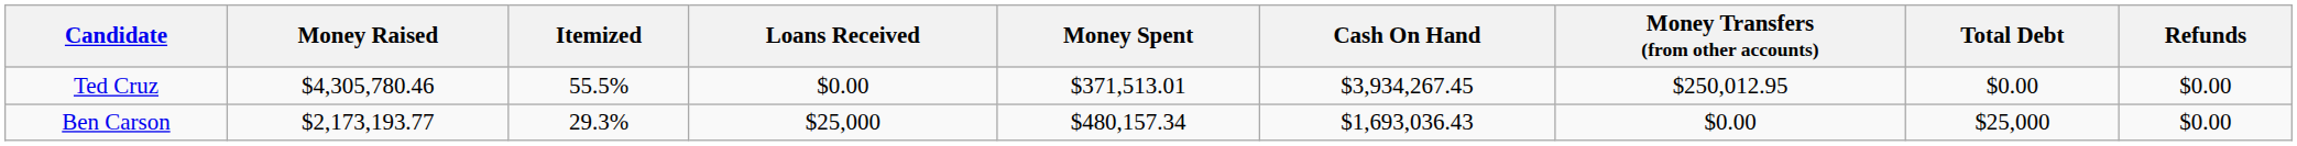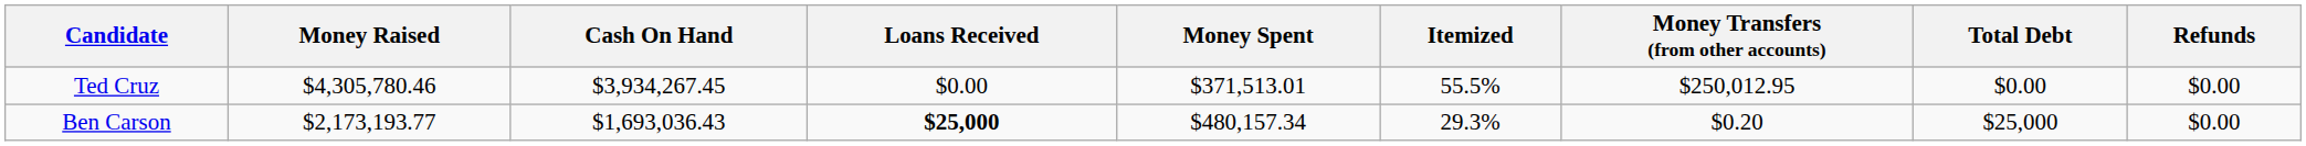 <table class="sortable wikitable"  style="text-align:center; width:80%;">
 <tr>
 <th><a href='#'>Candidate</a></th>
 <th>Money Raised</th>
-<th>Itemized</th>
+<th>Cash On Hand</th>
 <th>Loans Received</th>
 <th>Money Spent</th>
-<th>Cash On Hand</th>
+<th>Itemized</th>
 <th>Money Transfers<br><small>(from other accounts)</small></th>
 <th>Total Debt</th>
 <th>Refunds</th>
 </tr>
 <tr>
 <td><a href='#'>Ted Cruz</a></td>
 <td>$4,305,780.46 </td>
-<td>55.5% </td>
+<td>$3,934,267.45 </td>
 <td>$0.00 </td>
 <td>$371,513.01 </td>
-<td>$3,934,267.45 </td>
+<td>55.5% </td>
 <td>$250,012.95 </td>
 <td>$0.00 </td>
 <td>$0.00 </td>
 </tr>
 <tr>
 <td><a href='#'>Ben Carson</a></td>
 <td>$2,173,193.77 </td>
+<td>$1,693,036.43 </td>
+<td><strong>$25,000 </strong></td>
+<td>$480,157.34 </td>
 <td>29.3% </td>
-<td>$25,000 </td>
-<td>$480,157.34 </td>
-<td>$1,693,036.43 </td>
-<td>$0.00 </td>
+<td>$0.20 </td>
 <td>$25,000 </td>
 <td>$0.00 </td>
 </tr>
 </table>
